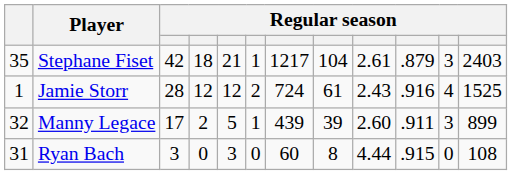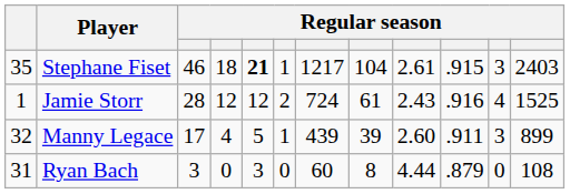 <table class="wikitable plainrowheaders" style="text-align:center;">
 <tr>
 <th scope="col" rowspan="2"></th>
 <th scope="col" rowspan="2">Player</th>
 <th scope=colgroup colspan=10>Regular season</th>
 </tr>
 <tr>
 <th scope="col"></th>
 <th scope="col"></th>
 <th scope="col"></th>
 <th scope="col"></th>
 <th scope="col"></th>
 <th scope="col"></th>
 <th scope="col"></th>
 <th scope="col"></th>
 <th scope="col"></th>
 <th scope="col"></th>
 </tr>
 <tr>
 <td scope="row">35</td>
 <td align="left"><a href='#'>Stephane Fiset</a></td>
-<td>42</td>
+<td>46</td>
 <td>18</td>
-<td>21</td>
+<td><strong>21</strong></td>
 <td>1</td>
 <td>1217</td>
 <td>104</td>
 <td>2.61</td>
-<td>.879</td>
+<td>.915</td>
 <td>3</td>
 <td>2403</td>
 </tr>
 <tr>
 <td scope="row">1</td>
 <td align="left"><a href='#'>Jamie Storr</a></td>
 <td>28</td>
 <td>12</td>
 <td>12</td>
 <td>2</td>
 <td>724</td>
 <td>61</td>
 <td>2.43</td>
 <td>.916</td>
 <td>4</td>
 <td>1525</td>
 </tr>
 <tr>
 <td scope="row">32</td>
 <td align="left"><a href='#'>Manny Legace</a></td>
 <td>17</td>
-<td>2</td>
+<td>4</td>
 <td>5</td>
 <td>1</td>
 <td>439</td>
 <td>39</td>
 <td>2.60</td>
 <td>.911</td>
 <td>3</td>
 <td>899</td>
 </tr>
 <tr>
 <td scope="row">31</td>
 <td align="left"><a href='#'>Ryan Bach</a></td>
 <td>3</td>
 <td>0</td>
 <td>3</td>
 <td>0</td>
 <td>60</td>
 <td>8</td>
 <td>4.44</td>
-<td>.915</td>
+<td>.879</td>
 <td>0</td>
 <td>108</td>
 </tr>
 </table>
